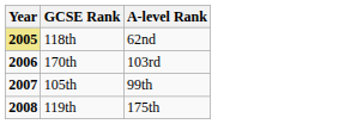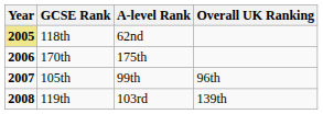 <table class="wikitable" border="1">
 <tr>
 <th>Year</th>
 <th>GCSE Rank</th>
 <th>A-level Rank</th>
+<th>Overall UK Ranking</th>
 </tr>
 <tr>
 <td style="background: khaki;"><strong>2005</strong></td>
 <td>118th</td>
 <td>62nd</td>
+<td></td>
 </tr>
 <tr>
 <td><strong>2006</strong></td>
 <td>170th</td>
-<td>103rd</td>
+<td>175th</td>
+<td></td>
 </tr>
 <tr>
 <td><strong>2007</strong></td>
 <td>105th</td>
 <td>99th</td>
+<td>96th</td>
 </tr>
 <tr>
 <td><strong>2008</strong></td>
 <td>119th</td>
-<td>175th</td>
+<td>103rd</td>
+<td>139th</td>
 </tr>
 </table>
